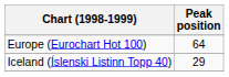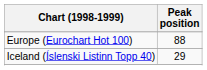 <table class="wikitable sortable">
 <tr>
 <th>Chart (1998-1999)</th>
 <th>Peak<br>position</th>
 </tr>
 <tr>
 </tr>
 <tr>
 </tr>
 <tr>
 <td>Europe (<a href='#'>Eurochart Hot 100</a>)</td>
-<td align="center">64</td>
+<td align="center">88</td>
 </tr>
 <tr>
 </tr>
 <tr>
 </tr>
 <tr>
 <td>Iceland (<a href='#'>Íslenski Listinn Topp 40</a>)</td>
 <td align="center">29</td>
 </tr>
 <tr>
 </tr>
 <tr>
 </tr>
 <tr>
 </tr>
 <tr>
 </tr>
 </table>
